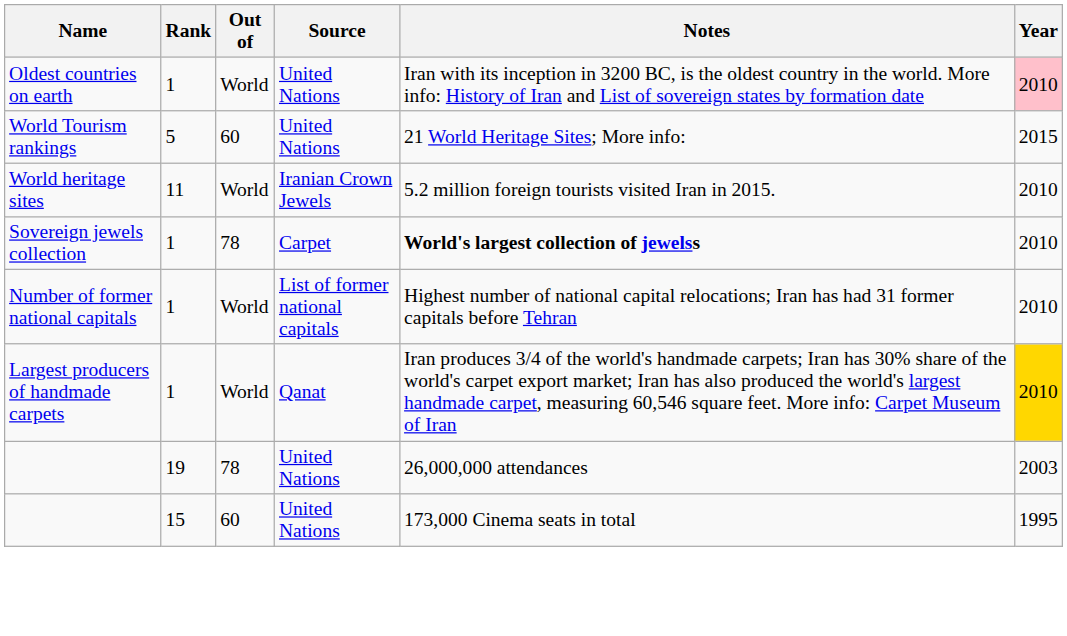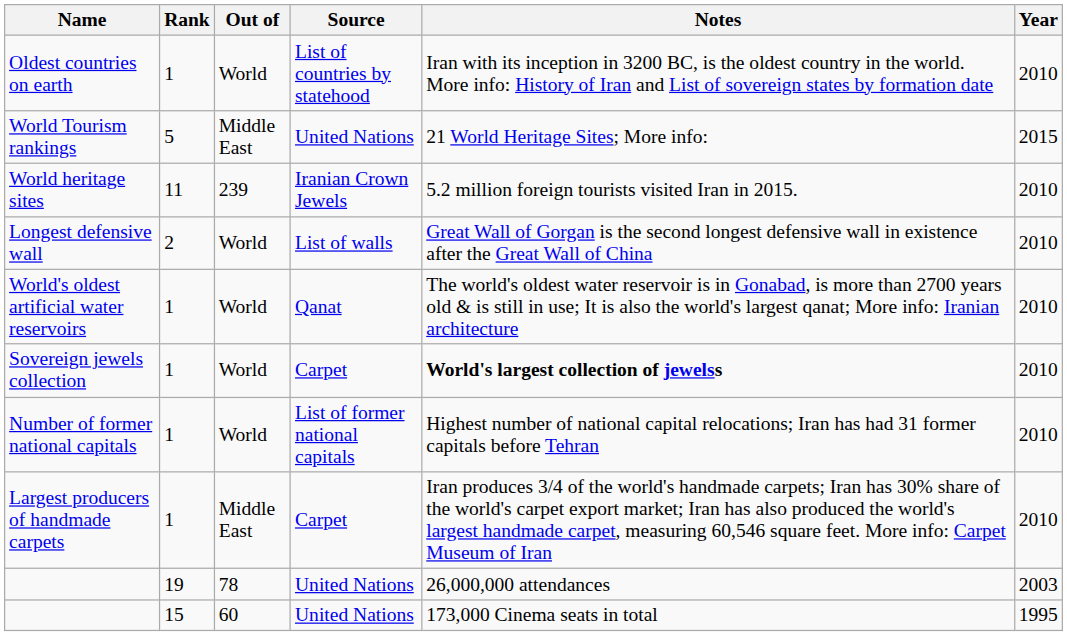 <table class="wikitable sortable" style="text-align:left">
 <tr>
 <th>Name</th>
 <th>Rank</th>
 <th>Out of</th>
 <th>Source</th>
 <th>Notes</th>
 <th>Year</th>
 </tr>
 <tr>
 <td><a href='#'>Oldest countries on earth</a></td>
 <td>1</td>
 <td>World</td>
-<td><a href='#'>United Nations</a></td>
+<td><a href='#'>List of countries by statehood</a></td>
 <td>Iran with its inception in 3200 BC, is the oldest country in the world. More info: <a href='#'>History of Iran</a> and <a href='#'>List of sovereign states by formation date</a></td>
-<td style="background: pink;">2010</td>
+<td>2010</td>
 </tr>
 <tr>
 <td><a href='#'>World Tourism rankings</a></td>
 <td>5</td>
-<td>60</td>
+<td>Middle East</td>
 <td><a href='#'>United Nations</a></td>
 <td>21 <a href='#'>World Heritage Sites</a>; More info: </td>
 <td>2015</td>
 </tr>
 <tr>
 <td><a href='#'>World heritage sites</a></td>
 <td>11</td>
-<td>World</td>
+<td>239</td>
 <td><a href='#'>Iranian Crown Jewels</a></td>
 <td>5.2 million foreign tourists visited Iran in 2015.</td>
 <td>2010</td>
 </tr>
 <tr>
+<td><a href='#'>Longest defensive wall</a></td>
+<td>2</td>
+<td>World</td>
+<td><a href='#'>List of walls</a></td>
+<td><a href='#'>Great Wall of Gorgan</a> is the second longest defensive wall in existence after the <a href='#'>Great Wall of China</a></td>
+<td>2010</td>
+</tr>
+<tr>
+<td><a href='#'>World's oldest artificial water reservoirs</a></td>
+<td>1</td>
+<td>World</td>
+<td><a href='#'>Qanat</a></td>
+<td>The world's oldest water reservoir is in <a href='#'>Gonabad</a>, is more than 2700 years old & is still in use; It is also the world's largest qanat; More info: <a href='#'>Iranian architecture</a></td>
+<td>2010</td>
+</tr>
+<tr>
 <td><a href='#'>Sovereign jewels collection</a></td>
 <td>1</td>
-<td>78</td>
+<td>World</td>
 <td><a href='#'>Carpet</a></td>
 <td><strong>World's largest collection of <a href='#'>jewels</a>s</strong></td>
 <td>2010</td>
 </tr>
 <tr>
 <td><a href='#'>Number of former national capitals</a></td>
 <td>1</td>
 <td>World</td>
 <td><a href='#'>List of former national capitals</a></td>
 <td>Highest number of national capital relocations; Iran has had 31 former capitals before <a href='#'>Tehran</a></td>
 <td>2010</td>
 </tr>
 <tr>
 <td><a href='#'>Largest producers of handmade carpets</a></td>
 <td>1</td>
-<td>World</td>
-<td><a href='#'>Qanat</a></td>
+<td>Middle East</td>
+<td><a href='#'>Carpet</a></td>
 <td>Iran produces 3/4 of the world's handmade carpets; Iran has 30% share of the world's carpet export market; Iran has also produced the world's <a href='#'>largest handmade carpet</a>, measuring 60,546 square feet. More info: <a href='#'>Carpet Museum of Iran</a></td>
-<td style="background: gold;">2010</td>
+<td>2010</td>
 </tr>
 <tr>
 <td></td>
 <td>19</td>
 <td>78</td>
 <td><a href='#'>United Nations</a></td>
 <td>26,000,000 attendances</td>
 <td>2003</td>
 </tr>
 <tr>
 <td></td>
 <td>15</td>
 <td>60</td>
 <td><a href='#'>United Nations</a></td>
 <td>173,000 Cinema seats in total</td>
 <td>1995</td>
 </tr>
 </table>
